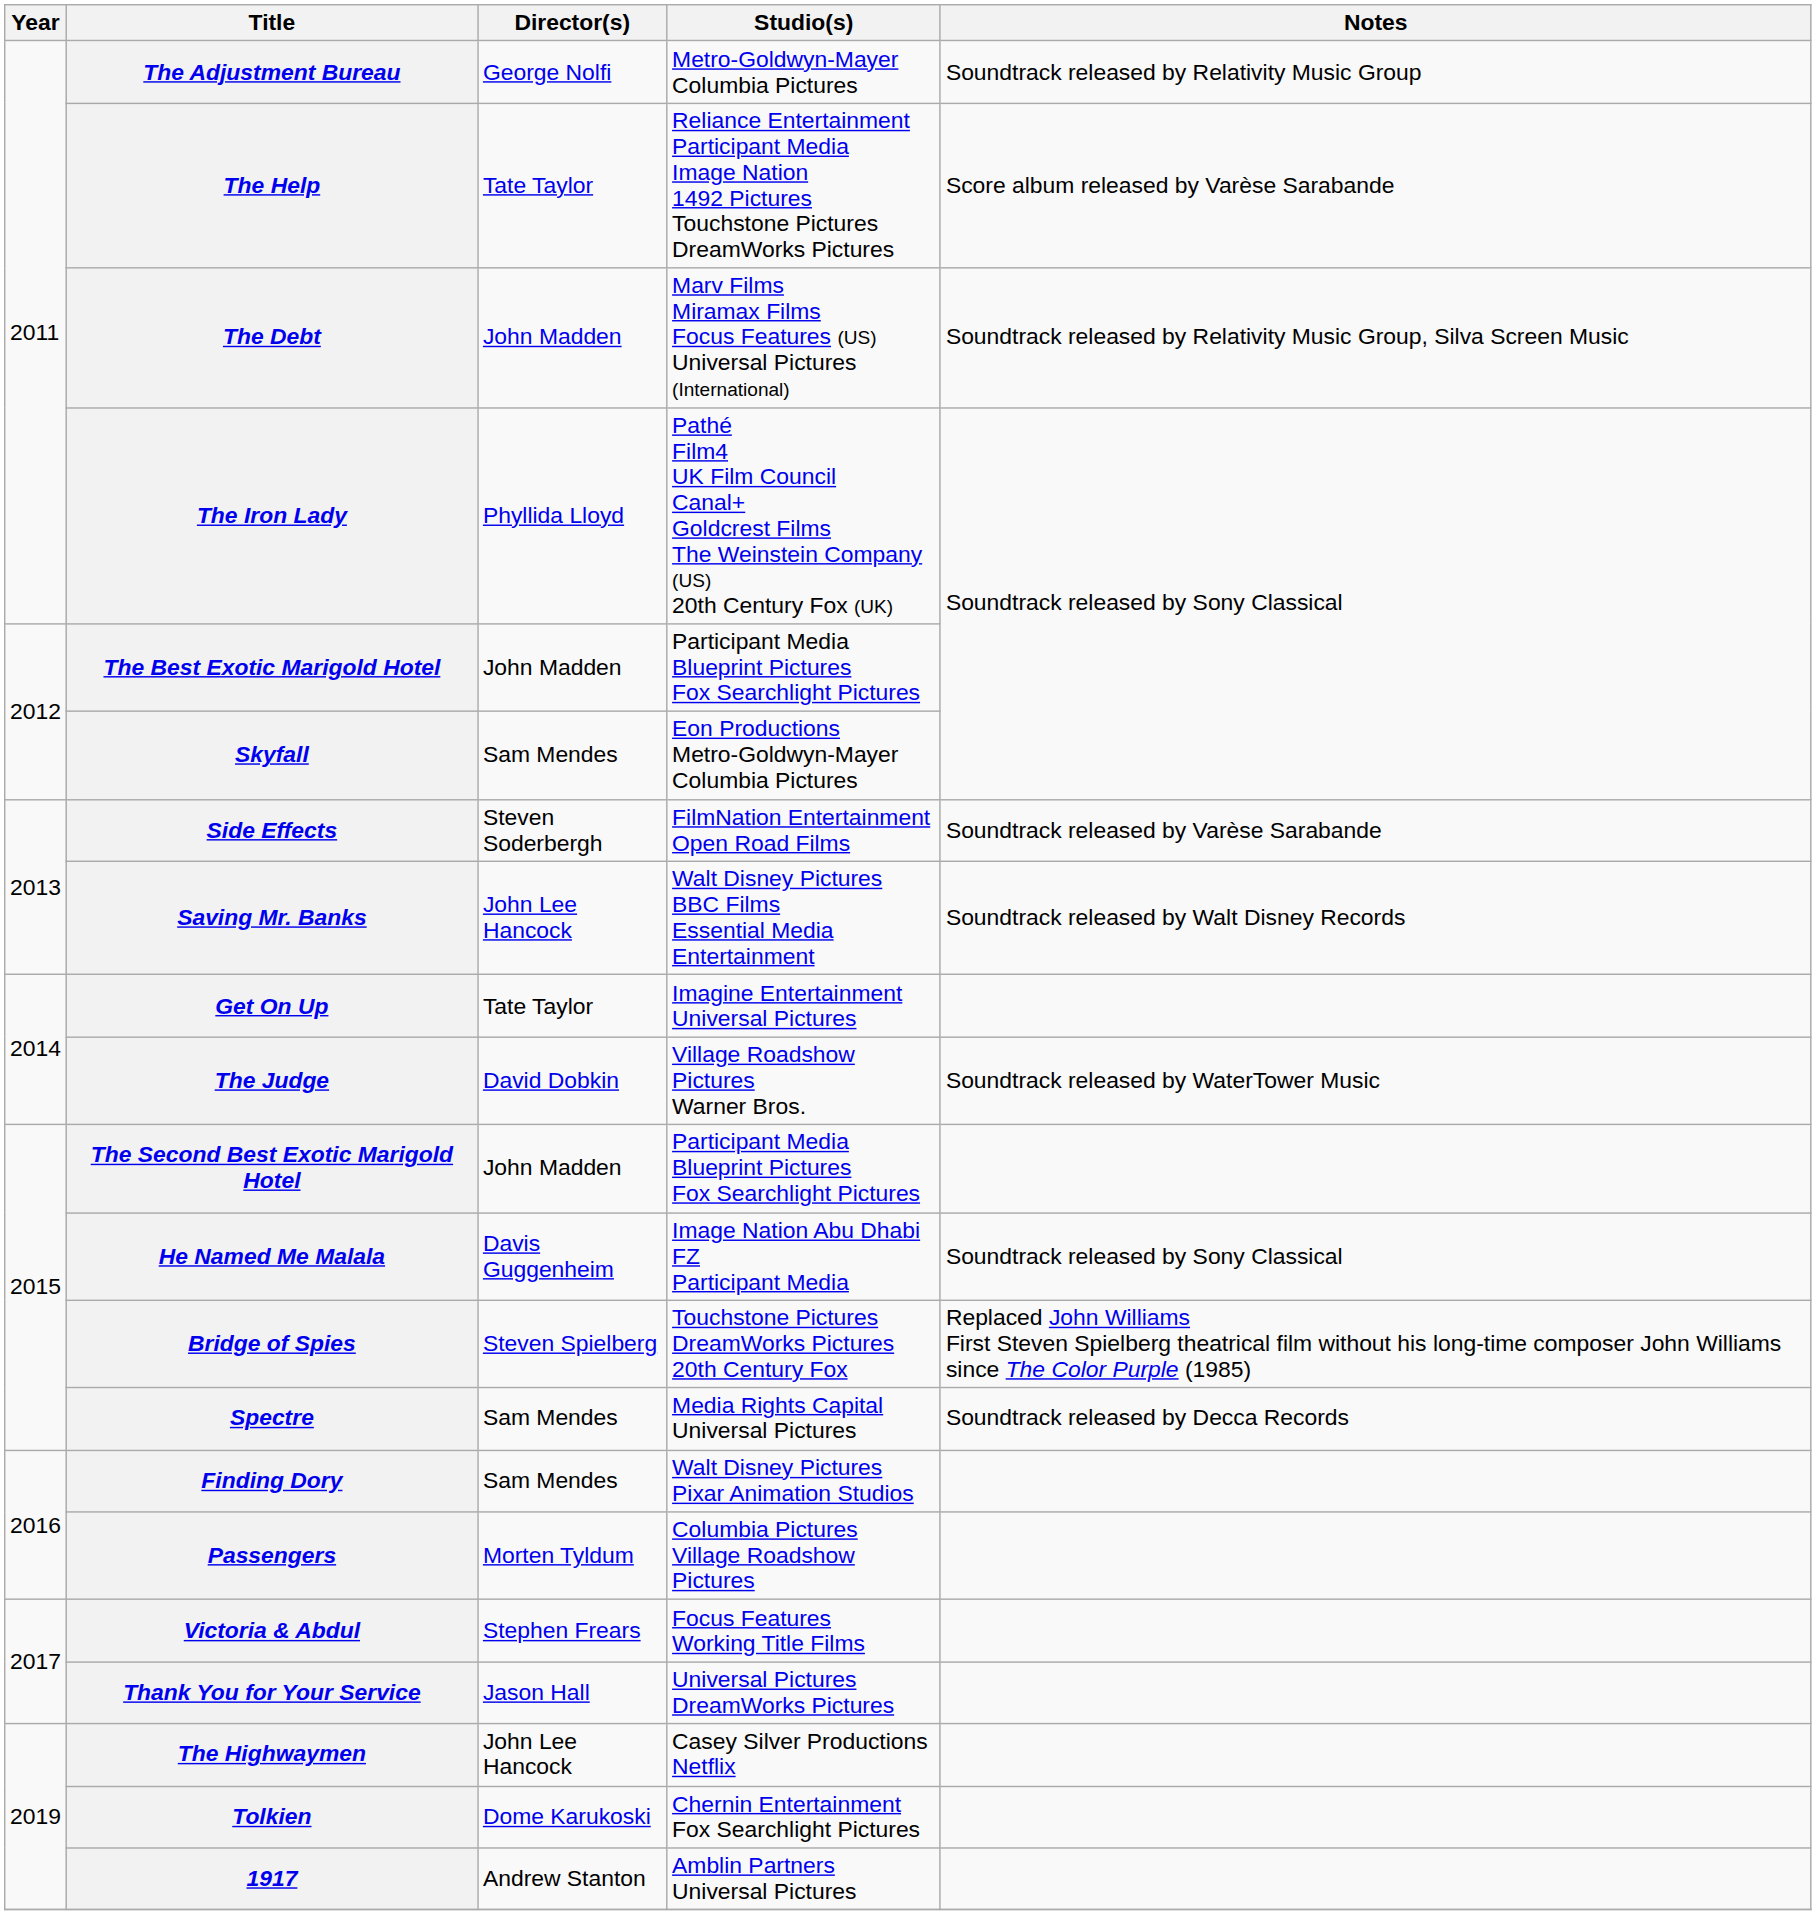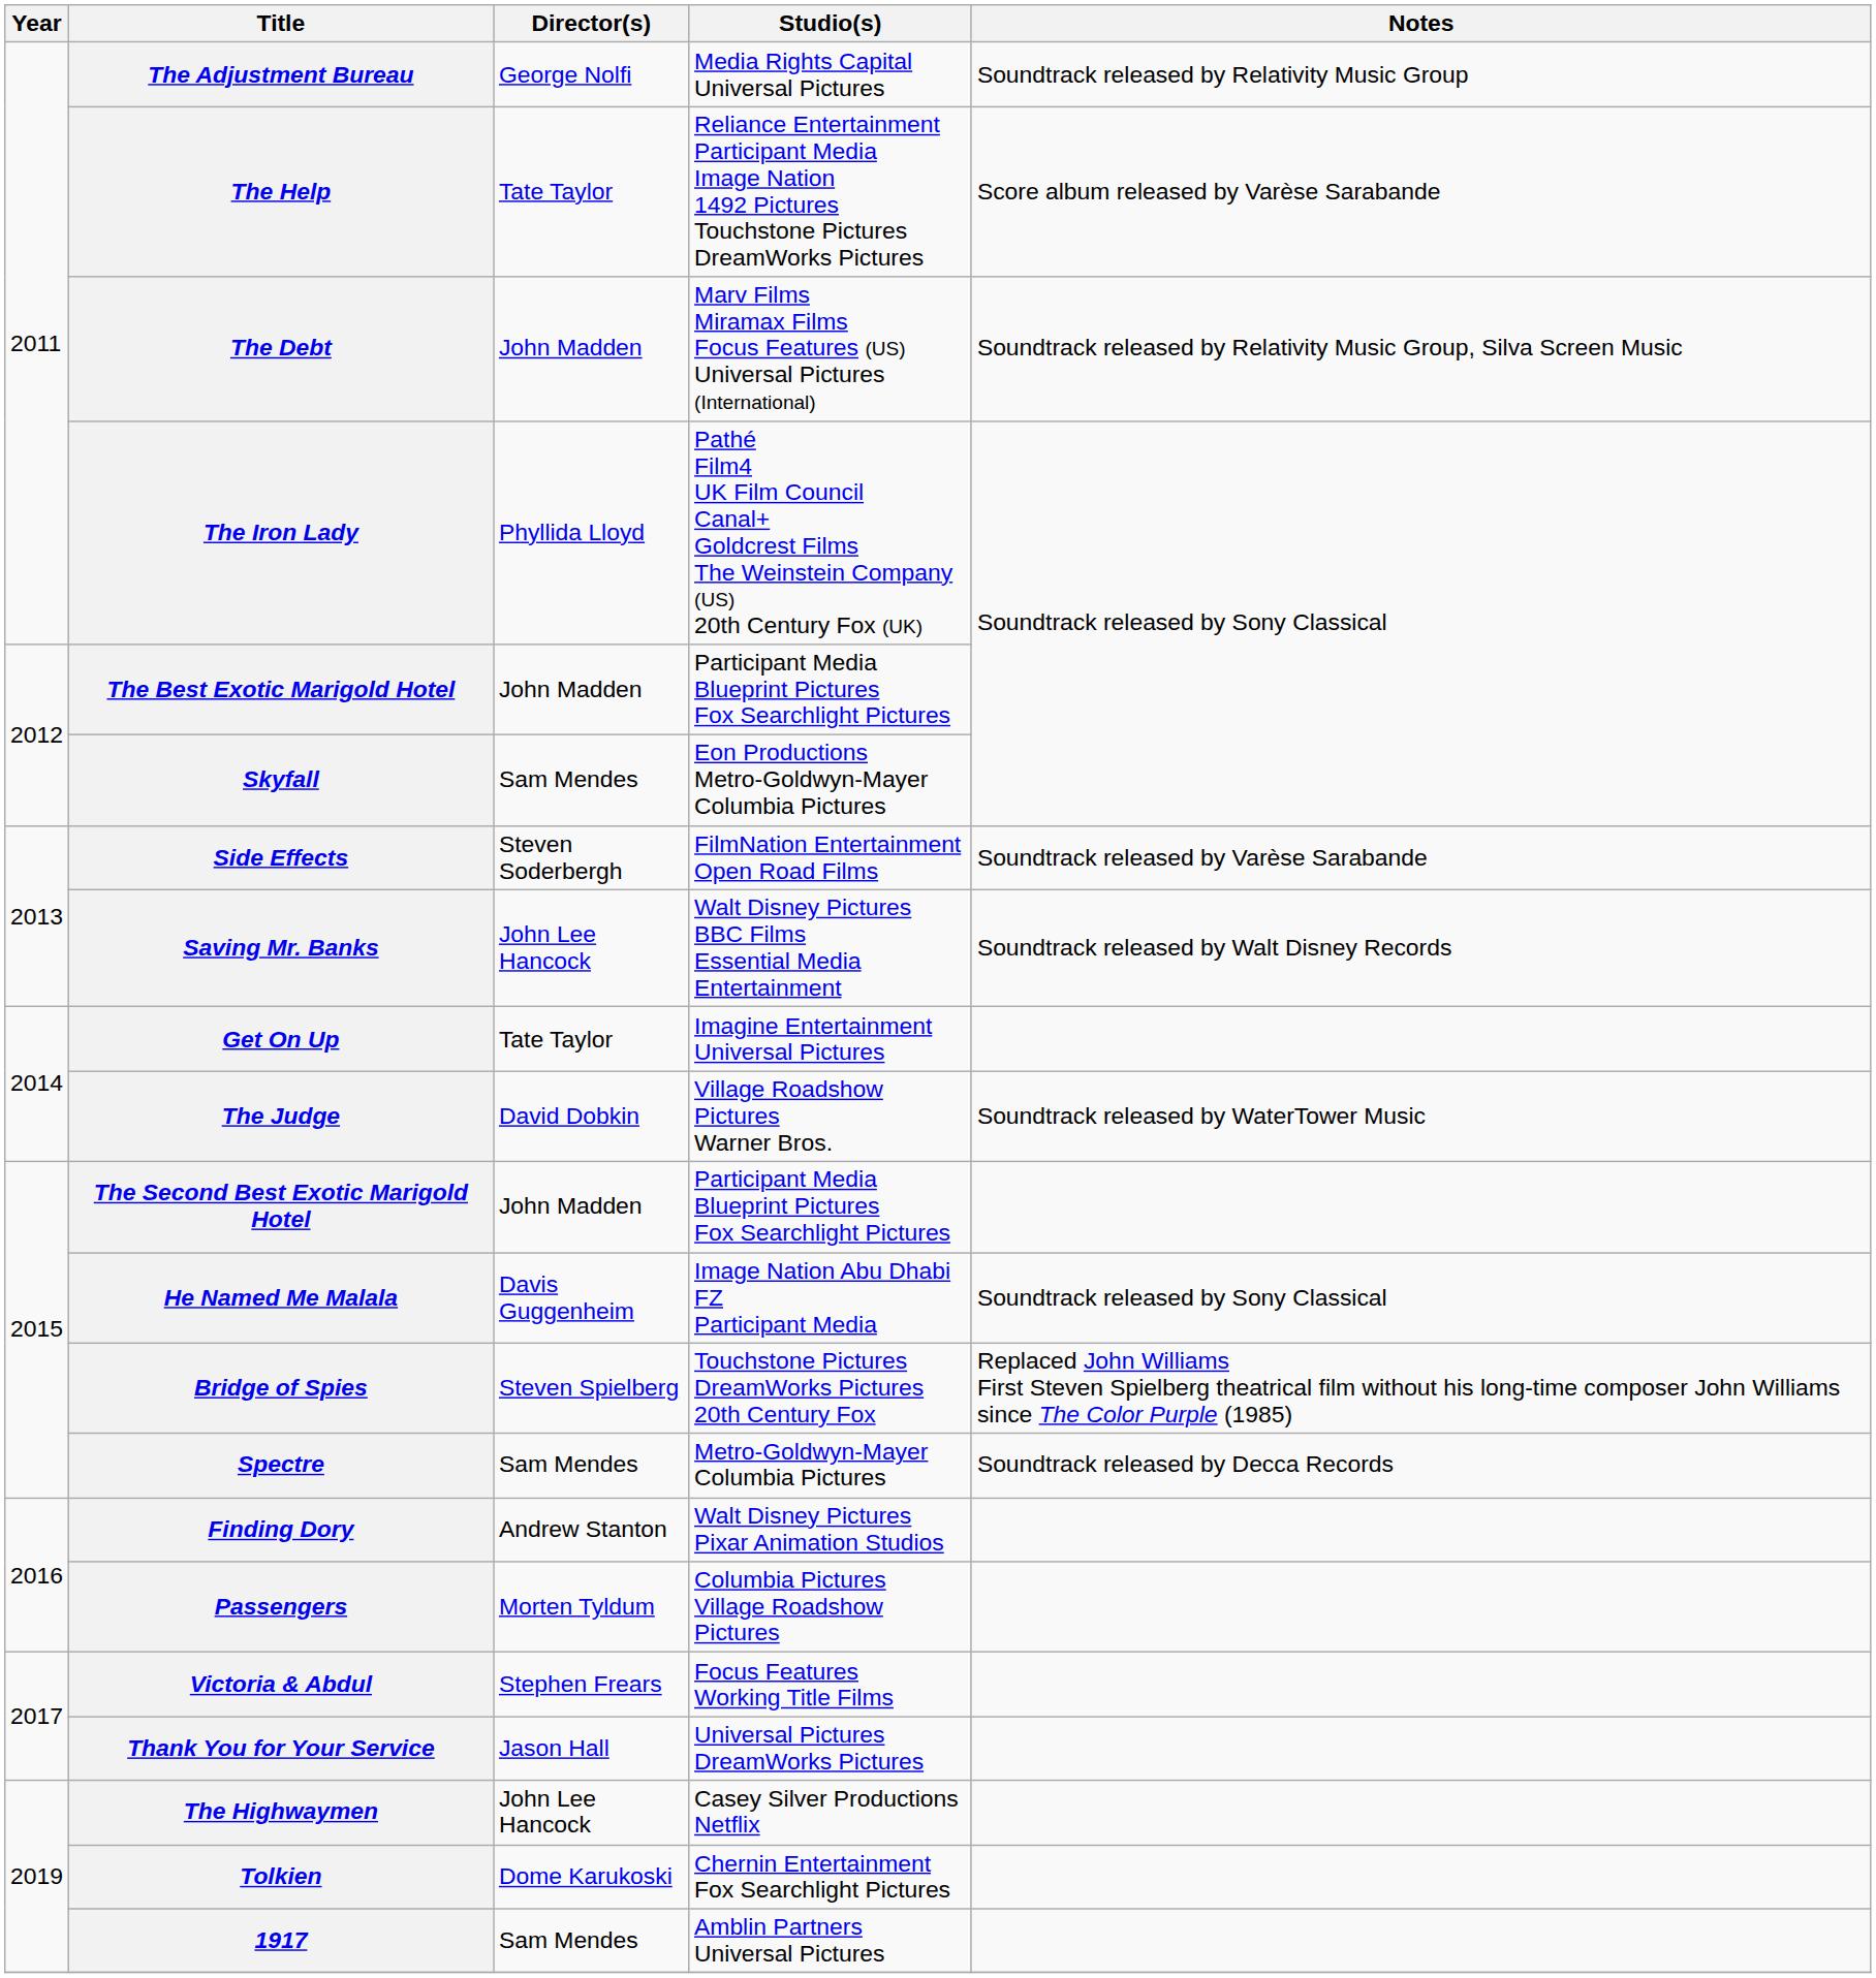 <table class="wikitable sortable" style="width:100%;">
 <tr>
 <th>Year</th>
 <th>Title</th>
 <th>Director(s)</th>
 <th>Studio(s)</th>
 <th>Notes</th>
 </tr>
 <tr>
 <td rowspan="4">2011</td>
 <th><em><a href='#'>The Adjustment Bureau</a></em></th>
 <td><a href='#'>George Nolfi</a></td>
-<td><a href='#'>Metro-Goldwyn-Mayer</a><br>Columbia Pictures</td>
+<td><a href='#'>Media Rights Capital</a><br>Universal Pictures</td>
 <td>Soundtrack released by Relativity Music Group</td>
 </tr>
 <tr>
 <th><em><a href='#'>The Help</a></em></th>
 <td><a href='#'>Tate Taylor</a></td>
 <td><a href='#'>Reliance Entertainment</a><br><a href='#'>Participant Media</a><br><a href='#'>Image Nation</a><br><a href='#'>1492 Pictures</a><br>Touchstone Pictures<br>DreamWorks Pictures</td>
 <td>Score album released by Varèse Sarabande</td>
 </tr>
 <tr>
 <th><em><a href='#'>The Debt</a></em></th>
 <td><a href='#'>John Madden</a></td>
 <td><a href='#'>Marv Films</a><br><a href='#'>Miramax Films</a><br><a href='#'>Focus Features</a> <small>(US)</small><br>Universal Pictures <small>(International)</small></td>
 <td>Soundtrack released by Relativity Music Group, Silva Screen Music</td>
 </tr>
 <tr>
 <th><em><a href='#'>The Iron Lady</a></em></th>
 <td><a href='#'>Phyllida Lloyd</a></td>
 <td><a href='#'>Pathé</a><br><a href='#'>Film4</a><br><a href='#'>UK Film Council</a><br><a href='#'>Canal+</a><br><a href='#'>Goldcrest Films</a><br><a href='#'>The Weinstein Company</a> <small>(US)</small><br>20th Century Fox <small>(UK)</small></td>
 <td rowspan=3>Soundtrack released by Sony Classical</td>
 </tr>
 <tr>
 <td rowspan="2">2012</td>
 <th nowrap><em><a href='#'>The Best Exotic Marigold Hotel</a></em></th>
 <td>John Madden</td>
 <td>Participant Media<br><a href='#'>Blueprint Pictures</a><br><a href='#'>Fox Searchlight Pictures</a></td>
 </tr>
 <tr>
 <th><em><a href='#'>Skyfall</a></em></th>
 <td>Sam Mendes</td>
 <td><a href='#'>Eon Productions</a><br>Metro-Goldwyn-Mayer<br>Columbia Pictures</td>
 </tr>
 <tr>
 <td rowspan="2">2013</td>
 <th><em><a href='#'>Side Effects</a></em></th>
 <td>Steven Soderbergh</td>
 <td><a href='#'>FilmNation Entertainment</a><br><a href='#'>Open Road Films</a></td>
 <td>Soundtrack released by Varèse Sarabande</td>
 </tr>
 <tr>
 <th><em><a href='#'>Saving Mr. Banks</a></em></th>
 <td><a href='#'>John Lee Hancock</a></td>
 <td><a href='#'>Walt Disney Pictures</a><br><a href='#'>BBC Films</a><br><a href='#'>Essential Media Entertainment</a></td>
 <td>Soundtrack released by Walt Disney Records</td>
 </tr>
 <tr>
 <td rowspan="2">2014</td>
 <th><em><a href='#'>Get On Up</a></em></th>
 <td>Tate Taylor</td>
 <td><a href='#'>Imagine Entertainment</a><br><a href='#'>Universal Pictures</a></td>
 <td></td>
 </tr>
 <tr>
 <th><em><a href='#'>The Judge</a></em></th>
 <td><a href='#'>David Dobkin</a></td>
 <td><a href='#'>Village Roadshow Pictures</a><br>Warner Bros.</td>
 <td>Soundtrack released by WaterTower Music</td>
 </tr>
 <tr>
 <td rowspan="4">2015</td>
 <th><em><a href='#'>The Second Best Exotic Marigold Hotel</a></em></th>
 <td>John Madden</td>
 <td><a href='#'>Participant Media</a><br><a href='#'>Blueprint Pictures</a><br><a href='#'>Fox Searchlight Pictures</a></td>
 <td></td>
 </tr>
 <tr>
 <th><em><a href='#'>He Named Me Malala</a></em></th>
 <td><a href='#'>Davis Guggenheim</a></td>
 <td><a href='#'>Image Nation Abu Dhabi FZ</a><br><a href='#'>Participant Media</a></td>
 <td>Soundtrack released by Sony Classical</td>
 </tr>
 <tr>
 <th><em><a href='#'>Bridge of Spies</a></em></th>
 <td><a href='#'>Steven Spielberg</a></td>
 <td><a href='#'>Touchstone Pictures</a><br><a href='#'>DreamWorks Pictures</a><br><a href='#'>20th Century Fox</a></td>
 <td>Replaced <a href='#'>John Williams</a><br>First Steven Spielberg theatrical film without his long-time composer John Williams since <em><a href='#'>The Color Purple</a></em> (1985)</td>
 </tr>
 <tr>
 <th><em><a href='#'>Spectre</a></em></th>
 <td>Sam Mendes</td>
-<td><a href='#'>Media Rights Capital</a><br>Universal Pictures</td>
+<td><a href='#'>Metro-Goldwyn-Mayer</a><br>Columbia Pictures</td>
 <td>Soundtrack released by Decca Records</td>
 </tr>
 <tr>
 <td rowspan="2">2016</td>
 <th><em><a href='#'>Finding Dory</a></em></th>
-<td>Sam Mendes</td>
+<td>Andrew Stanton</td>
 <td><a href='#'>Walt Disney Pictures</a><br><a href='#'>Pixar Animation Studios</a></td>
 <td></td>
 </tr>
 <tr>
 <th><em><a href='#'>Passengers</a></em></th>
 <td><a href='#'>Morten Tyldum</a></td>
 <td><a href='#'>Columbia Pictures</a><br><a href='#'>Village Roadshow Pictures</a></td>
 <td></td>
 </tr>
 <tr>
 <td rowspan="2">2017</td>
 <th><em><a href='#'>Victoria & Abdul</a></em></th>
 <td><a href='#'>Stephen Frears</a></td>
 <td><a href='#'>Focus Features</a><br><a href='#'>Working Title Films</a></td>
 <td></td>
 </tr>
 <tr>
 <th><em><a href='#'>Thank You for Your Service</a></em></th>
 <td><a href='#'>Jason Hall</a></td>
 <td><a href='#'>Universal Pictures</a><br><a href='#'>DreamWorks Pictures</a></td>
 <td></td>
 </tr>
 <tr>
 <td rowspan="3">2019</td>
 <th><em><a href='#'>The Highwaymen</a></em></th>
 <td>John Lee Hancock</td>
 <td>Casey Silver Productions<br><a href='#'>Netflix</a></td>
 <td></td>
 </tr>
 <tr>
 <th><em><a href='#'>Tolkien</a></em></th>
 <td><a href='#'>Dome Karukoski</a></td>
 <td><a href='#'>Chernin Entertainment</a><br>Fox Searchlight Pictures</td>
 <td></td>
 </tr>
 <tr>
 <th><em><a href='#'>1917</a></em></th>
-<td>Andrew Stanton</td>
+<td>Sam Mendes</td>
 <td><a href='#'>Amblin Partners</a><br>Universal Pictures</td>
 <td></td>
 </tr>
 <tr>
 </tr>
 </table>
